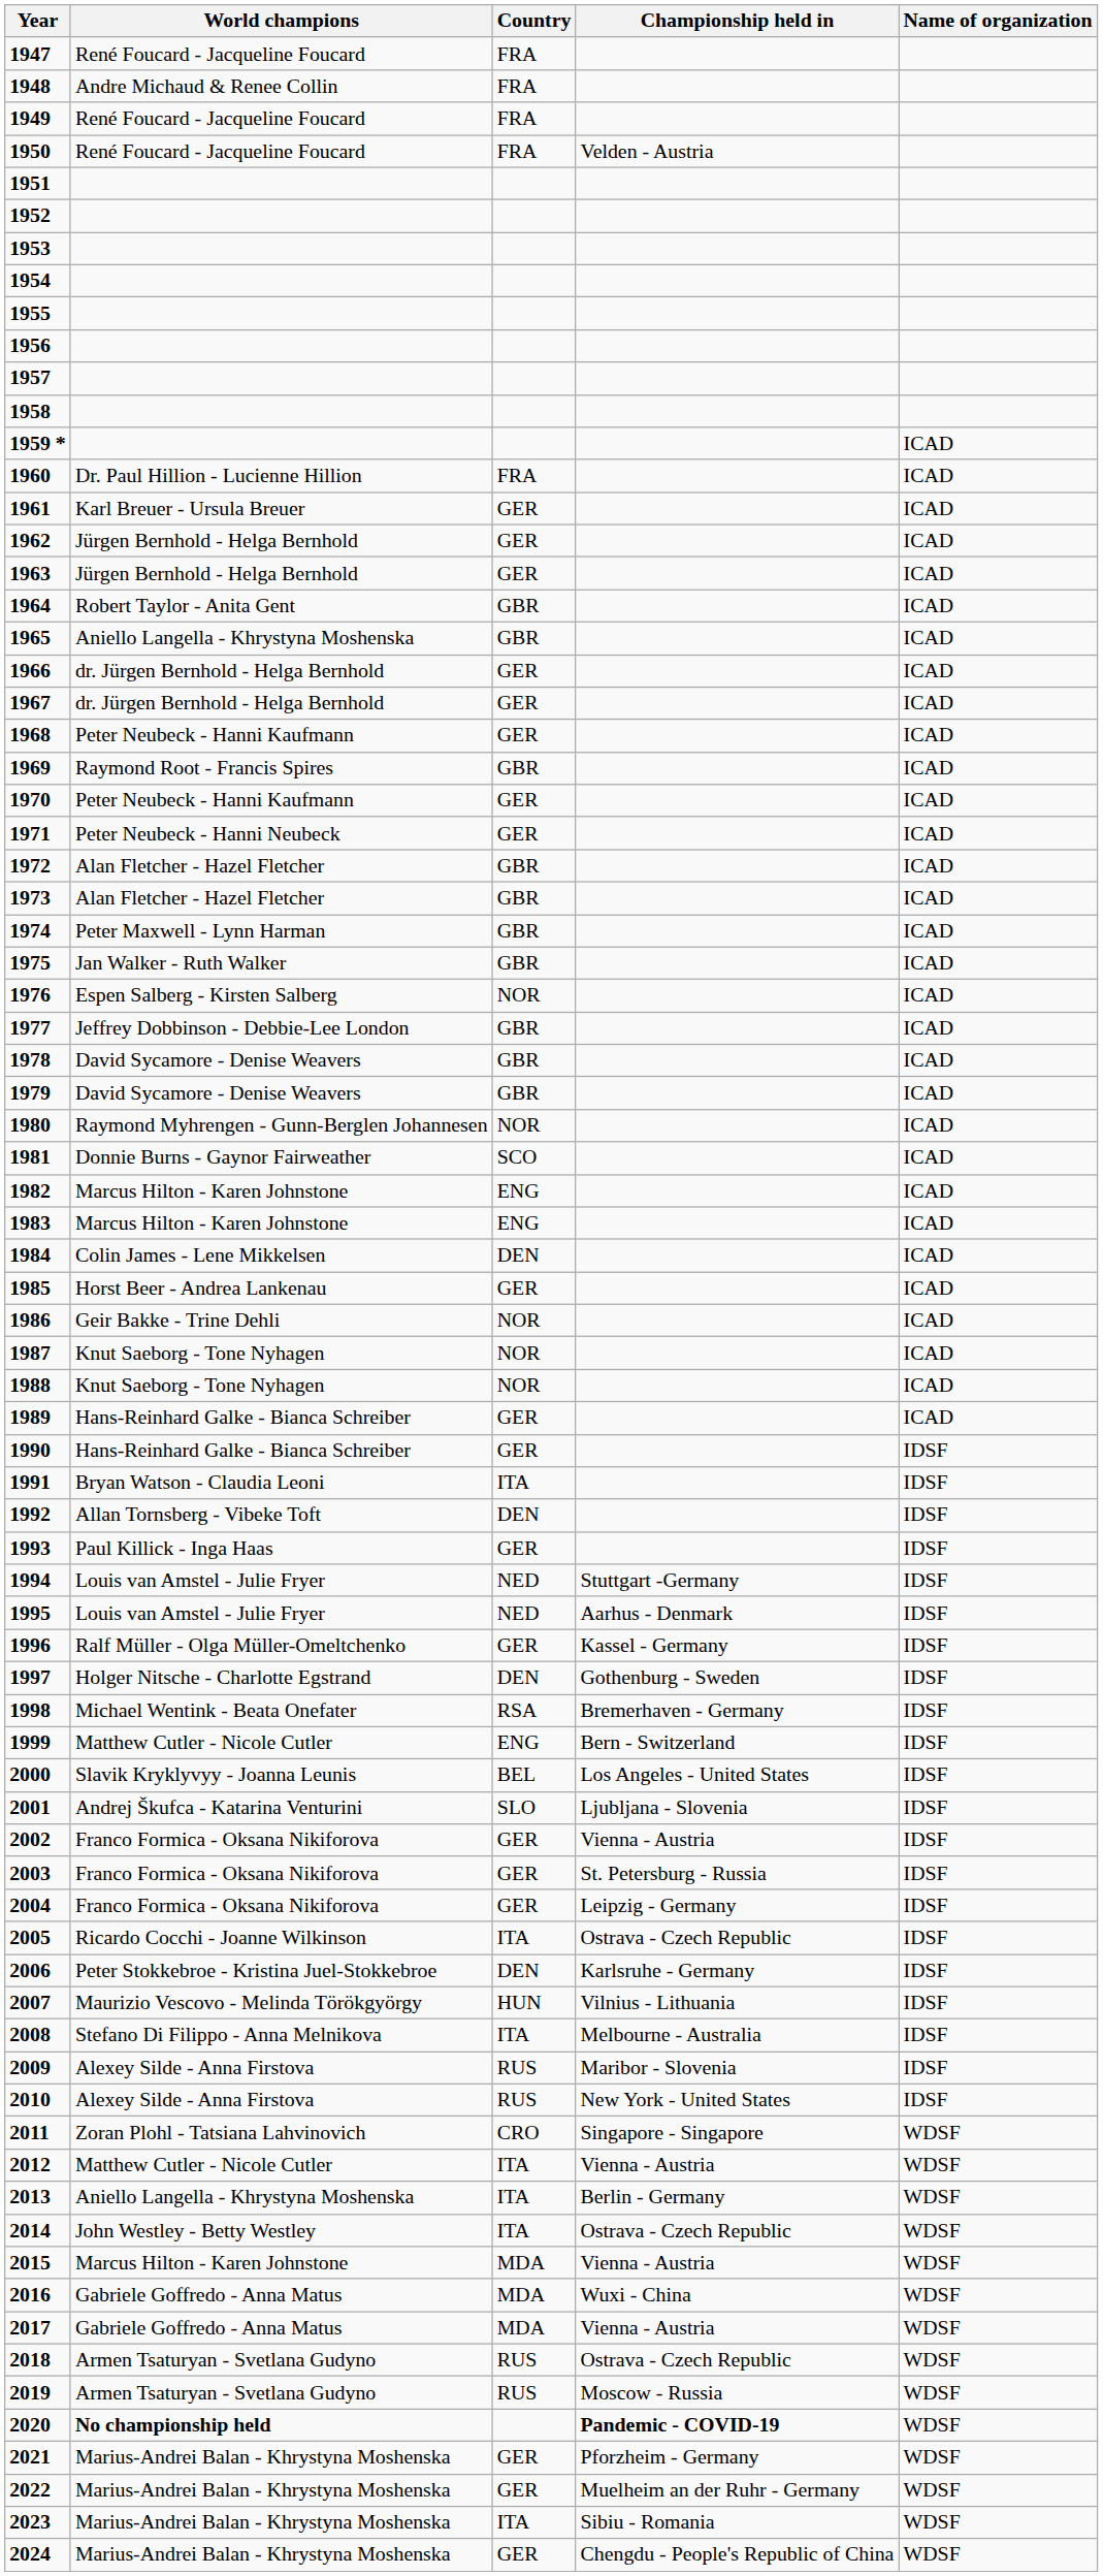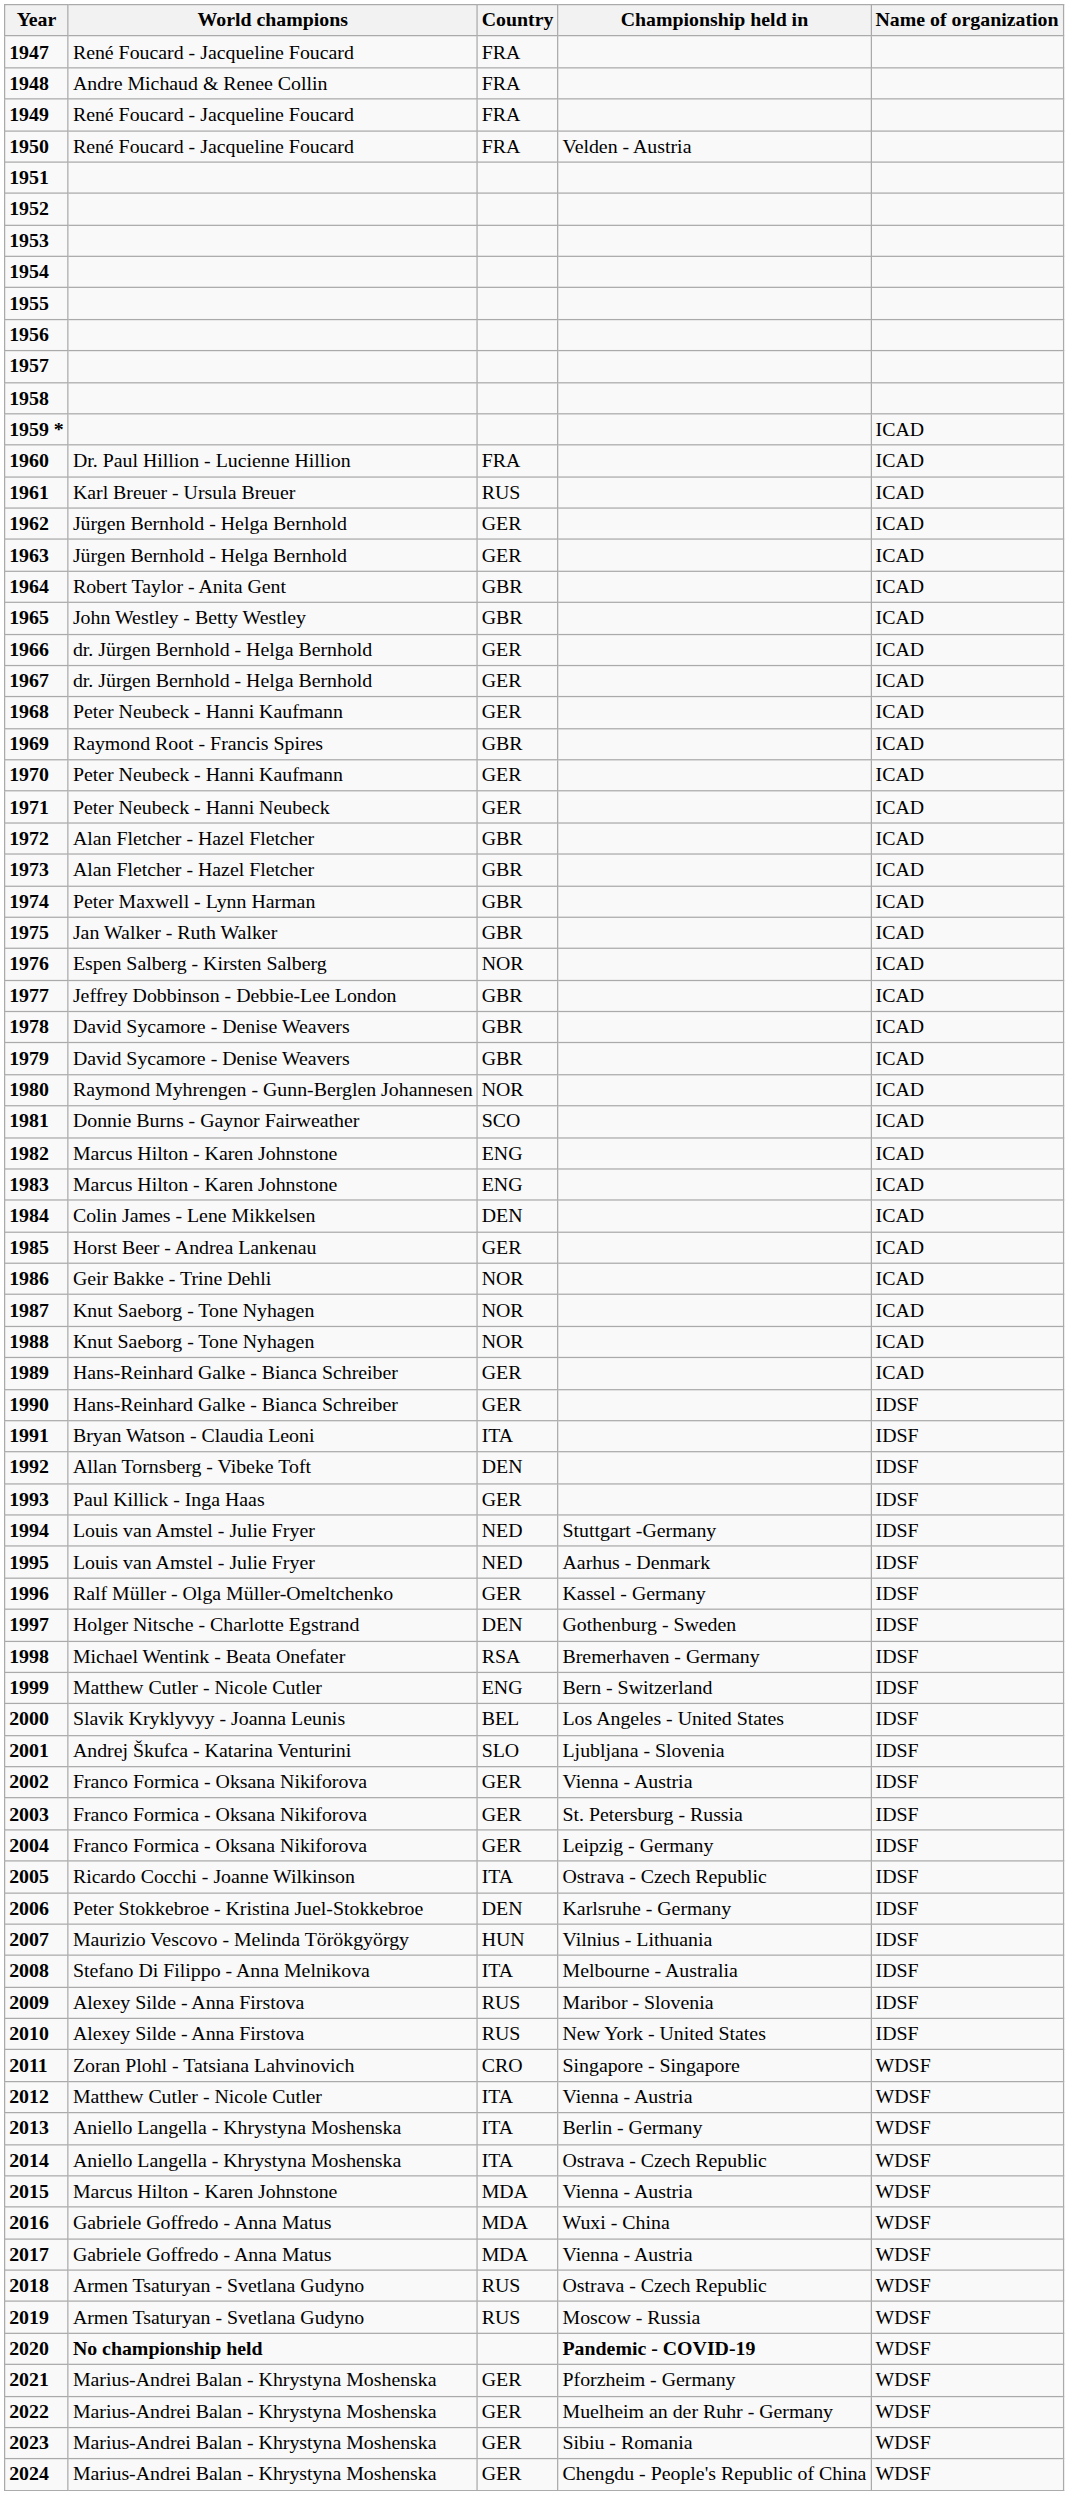 <table class="wikitable">
 <tr>
 <th>Year</th>
 <th>World champions</th>
 <th>Country</th>
 <th>Championship held in</th>
 <th>Name of organization</th>
 </tr>
 <tr>
 <td><strong>1947</strong></td>
 <td>René Foucard - Jacqueline Foucard</td>
 <td>FRA</td>
 <td></td>
 <td></td>
 </tr>
 <tr>
 <td><strong>1948</strong></td>
 <td>Andre Michaud & Renee Collin</td>
 <td>FRA</td>
 <td></td>
 <td></td>
 </tr>
 <tr>
 <td><strong>1949</strong></td>
 <td>René Foucard - Jacqueline Foucard</td>
 <td>FRA</td>
 <td></td>
 <td></td>
 </tr>
 <tr>
 <td><strong>1950</strong></td>
 <td>René Foucard - Jacqueline Foucard</td>
 <td>FRA</td>
 <td>Velden - Austria</td>
 <td></td>
 </tr>
 <tr>
 <td><strong>1951</strong></td>
 <td></td>
 <td></td>
 <td></td>
 <td></td>
 </tr>
 <tr>
 <td><strong>1952</strong></td>
 <td></td>
 <td></td>
 <td></td>
 <td></td>
 </tr>
 <tr>
 <td><strong>1953</strong></td>
 <td></td>
 <td></td>
 <td></td>
 <td></td>
 </tr>
 <tr>
 <td><strong>1954</strong></td>
 <td></td>
 <td></td>
 <td></td>
 <td></td>
 </tr>
 <tr>
 <td><strong>1955</strong></td>
 <td></td>
 <td></td>
 <td></td>
 <td></td>
 </tr>
 <tr>
 <td><strong>1956</strong></td>
 <td></td>
 <td></td>
 <td></td>
 <td></td>
 </tr>
 <tr>
 <td><strong>1957</strong></td>
 <td></td>
 <td></td>
 <td></td>
 <td></td>
 </tr>
 <tr>
 <td><strong>1958</strong></td>
 <td></td>
 <td></td>
 <td></td>
 <td></td>
 </tr>
 <tr>
 <td><strong>1959 *</strong></td>
 <td></td>
 <td></td>
 <td></td>
 <td>ICAD</td>
 </tr>
 <tr>
 <td><strong>1960</strong></td>
 <td>Dr. Paul Hillion - Lucienne Hillion</td>
 <td>FRA</td>
 <td></td>
 <td>ICAD</td>
 </tr>
 <tr>
 <td><strong>1961</strong></td>
 <td>Karl Breuer - Ursula Breuer</td>
-<td>GER</td>
+<td>RUS</td>
 <td></td>
 <td>ICAD</td>
 </tr>
 <tr>
 <td><strong>1962</strong></td>
 <td>Jürgen Bernhold - Helga Bernhold</td>
 <td>GER</td>
 <td></td>
 <td>ICAD</td>
 </tr>
 <tr>
 <td><strong>1963</strong></td>
 <td>Jürgen Bernhold - Helga Bernhold</td>
 <td>GER</td>
 <td></td>
 <td>ICAD</td>
 </tr>
 <tr>
 <td><strong>1964</strong></td>
 <td>Robert Taylor - Anita Gent</td>
 <td>GBR</td>
 <td></td>
 <td>ICAD</td>
 </tr>
 <tr>
 <td><strong>1965</strong></td>
-<td>Aniello Langella - Khrystyna Moshenska</td>
+<td>John Westley - Betty Westley</td>
 <td>GBR</td>
 <td></td>
 <td>ICAD</td>
 </tr>
 <tr>
 <td><strong>1966</strong></td>
 <td>dr. Jürgen Bernhold - Helga Bernhold</td>
 <td>GER</td>
 <td></td>
 <td>ICAD</td>
 </tr>
 <tr>
 <td><strong>1967</strong></td>
 <td>dr. Jürgen Bernhold - Helga Bernhold</td>
 <td>GER</td>
 <td></td>
 <td>ICAD</td>
 </tr>
 <tr>
 <td><strong>1968</strong></td>
 <td>Peter Neubeck - Hanni Kaufmann</td>
 <td>GER</td>
 <td></td>
 <td>ICAD</td>
 </tr>
 <tr>
 <td><strong>1969</strong></td>
 <td>Raymond Root - Francis Spires</td>
 <td>GBR</td>
 <td></td>
 <td>ICAD</td>
 </tr>
 <tr>
 <td><strong>1970</strong></td>
 <td>Peter Neubeck - Hanni Kaufmann</td>
 <td>GER</td>
 <td></td>
 <td>ICAD</td>
 </tr>
 <tr>
 <td><strong>1971</strong></td>
 <td>Peter Neubeck - Hanni Neubeck</td>
 <td>GER</td>
 <td></td>
 <td>ICAD</td>
 </tr>
 <tr>
 <td><strong>1972</strong></td>
 <td>Alan Fletcher - Hazel Fletcher</td>
 <td>GBR</td>
 <td></td>
 <td>ICAD</td>
 </tr>
 <tr>
 <td><strong>1973</strong></td>
 <td>Alan Fletcher - Hazel Fletcher</td>
 <td>GBR</td>
 <td></td>
 <td>ICAD</td>
 </tr>
 <tr>
 <td><strong>1974</strong></td>
 <td>Peter Maxwell - Lynn Harman</td>
 <td>GBR</td>
 <td></td>
 <td>ICAD</td>
 </tr>
 <tr>
 <td><strong>1975</strong></td>
 <td>Jan Walker - Ruth Walker</td>
 <td>GBR</td>
 <td></td>
 <td>ICAD</td>
 </tr>
 <tr>
 <td><strong>1976</strong></td>
 <td>Espen Salberg - Kirsten Salberg</td>
 <td>NOR</td>
 <td></td>
 <td>ICAD</td>
 </tr>
 <tr>
 <td><strong>1977</strong></td>
 <td>Jeffrey Dobbinson - Debbie-Lee London</td>
 <td>GBR</td>
 <td></td>
 <td>ICAD</td>
 </tr>
 <tr>
 <td><strong>1978</strong></td>
 <td>David Sycamore - Denise Weavers</td>
 <td>GBR</td>
 <td></td>
 <td>ICAD</td>
 </tr>
 <tr>
 <td><strong>1979</strong></td>
 <td>David Sycamore - Denise Weavers</td>
 <td>GBR</td>
 <td></td>
 <td>ICAD</td>
 </tr>
 <tr>
 <td><strong>1980</strong></td>
 <td>Raymond Myhrengen - Gunn-Berglen Johannesen</td>
 <td>NOR</td>
 <td></td>
 <td>ICAD</td>
 </tr>
 <tr>
 <td><strong>1981</strong></td>
 <td>Donnie Burns - Gaynor Fairweather</td>
 <td>SCO</td>
 <td></td>
 <td>ICAD</td>
 </tr>
 <tr>
 <td><strong>1982</strong></td>
 <td>Marcus Hilton - Karen Johnstone</td>
 <td>ENG</td>
 <td></td>
 <td>ICAD</td>
 </tr>
 <tr>
 <td><strong>1983</strong></td>
 <td>Marcus Hilton - Karen Johnstone</td>
 <td>ENG</td>
 <td></td>
 <td>ICAD</td>
 </tr>
 <tr>
 <td><strong>1984</strong></td>
 <td>Colin James - Lene Mikkelsen</td>
 <td>DEN</td>
 <td></td>
 <td>ICAD</td>
 </tr>
 <tr>
 <td><strong>1985</strong></td>
 <td>Horst Beer - Andrea Lankenau</td>
 <td>GER</td>
 <td></td>
 <td>ICAD</td>
 </tr>
 <tr>
 <td><strong>1986</strong></td>
 <td>Geir Bakke - Trine Dehli</td>
 <td>NOR</td>
 <td></td>
 <td>ICAD</td>
 </tr>
 <tr>
 <td><strong>1987</strong></td>
 <td>Knut Saeborg - Tone Nyhagen</td>
 <td>NOR</td>
 <td></td>
 <td>ICAD</td>
 </tr>
 <tr>
 <td><strong>1988</strong></td>
 <td>Knut Saeborg - Tone Nyhagen</td>
 <td>NOR</td>
 <td></td>
 <td>ICAD</td>
 </tr>
 <tr>
 <td><strong>1989</strong></td>
 <td>Hans-Reinhard Galke - Bianca Schreiber</td>
 <td>GER</td>
 <td></td>
 <td>ICAD</td>
 </tr>
 <tr>
 <td><strong>1990</strong></td>
 <td>Hans-Reinhard Galke - Bianca Schreiber</td>
 <td>GER</td>
 <td></td>
 <td>IDSF</td>
 </tr>
 <tr>
 <td><strong>1991</strong></td>
 <td>Bryan Watson - Claudia Leoni</td>
 <td>ITA</td>
 <td></td>
 <td>IDSF</td>
 </tr>
 <tr>
 <td><strong>1992</strong></td>
 <td>Allan Tornsberg - Vibeke Toft</td>
 <td>DEN</td>
 <td></td>
 <td>IDSF</td>
 </tr>
 <tr>
 <td><strong>1993</strong></td>
 <td>Paul Killick - Inga Haas</td>
 <td>GER</td>
 <td></td>
 <td>IDSF</td>
 </tr>
 <tr>
 <td><strong>1994</strong></td>
 <td>Louis van Amstel - Julie Fryer</td>
 <td>NED</td>
 <td>Stuttgart -Germany</td>
 <td>IDSF</td>
 </tr>
 <tr>
 <td><strong>1995</strong></td>
 <td>Louis van Amstel - Julie Fryer</td>
 <td>NED</td>
 <td>Aarhus - Denmark</td>
 <td>IDSF</td>
 </tr>
 <tr>
 <td><strong>1996</strong></td>
 <td>Ralf Müller - Olga Müller-Omeltchenko</td>
 <td>GER</td>
 <td>Kassel - Germany</td>
 <td>IDSF</td>
 </tr>
 <tr>
 <td><strong>1997</strong></td>
 <td>Holger Nitsche - Charlotte Egstrand</td>
 <td>DEN</td>
 <td>Gothenburg - Sweden</td>
 <td>IDSF</td>
 </tr>
 <tr>
 <td><strong>1998</strong></td>
 <td>Michael Wentink - Beata Onefater</td>
 <td>RSA</td>
 <td>Bremerhaven - Germany</td>
 <td>IDSF</td>
 </tr>
 <tr>
 <td><strong>1999</strong></td>
 <td>Matthew Cutler - Nicole Cutler</td>
 <td>ENG</td>
 <td>Bern - Switzerland</td>
 <td>IDSF</td>
 </tr>
 <tr>
 <td><strong>2000</strong></td>
 <td>Slavik Kryklyvyy - Joanna Leunis</td>
 <td>BEL</td>
 <td>Los Angeles - United States</td>
 <td>IDSF</td>
 </tr>
 <tr>
 <td><strong>2001</strong></td>
 <td>Andrej Škufca - Katarina Venturini</td>
 <td>SLO</td>
 <td>Ljubljana - Slovenia</td>
 <td>IDSF</td>
 </tr>
 <tr>
 <td><strong>2002</strong></td>
 <td>Franco Formica - Oksana Nikiforova</td>
 <td>GER</td>
 <td>Vienna - Austria</td>
 <td>IDSF</td>
 </tr>
 <tr>
 <td><strong>2003</strong></td>
 <td>Franco Formica - Oksana Nikiforova</td>
 <td>GER</td>
 <td>St. Petersburg - Russia</td>
 <td>IDSF</td>
 </tr>
 <tr>
 <td><strong>2004</strong></td>
 <td>Franco Formica - Oksana Nikiforova</td>
 <td>GER</td>
 <td>Leipzig - Germany</td>
 <td>IDSF</td>
 </tr>
 <tr>
 <td><strong>2005</strong></td>
 <td>Ricardo Cocchi - Joanne Wilkinson</td>
 <td>ITA</td>
 <td>Ostrava - Czech Republic</td>
 <td>IDSF</td>
 </tr>
 <tr>
 <td><strong>2006</strong></td>
 <td>Peter Stokkebroe - Kristina Juel-Stokkebroe</td>
 <td>DEN</td>
 <td>Karlsruhe - Germany</td>
 <td>IDSF</td>
 </tr>
 <tr>
 <td><strong>2007</strong></td>
 <td>Maurizio Vescovo - Melinda Törökgyörgy</td>
 <td>HUN</td>
 <td>Vilnius - Lithuania</td>
 <td>IDSF</td>
 </tr>
 <tr>
 <td><strong>2008</strong></td>
 <td>Stefano Di Filippo - Anna Melnikova</td>
 <td>ITA</td>
 <td>Melbourne - Australia</td>
 <td>IDSF</td>
 </tr>
 <tr>
 <td><strong>2009</strong></td>
 <td>Alexey Silde - Anna Firstova</td>
 <td>RUS</td>
 <td>Maribor - Slovenia</td>
 <td>IDSF</td>
 </tr>
 <tr>
 <td><strong>2010</strong></td>
 <td>Alexey Silde - Anna Firstova</td>
 <td>RUS</td>
 <td>New York - United States</td>
 <td>IDSF</td>
 </tr>
 <tr>
 <td><strong>2011</strong></td>
 <td>Zoran Plohl - Tatsiana Lahvinovich</td>
 <td>CRO</td>
 <td>Singapore - Singapore</td>
 <td>WDSF</td>
 </tr>
 <tr>
 <td><strong>2012</strong></td>
 <td>Matthew Cutler - Nicole Cutler</td>
 <td>ITA</td>
 <td>Vienna - Austria</td>
 <td>WDSF</td>
 </tr>
 <tr>
 <td><strong>2013</strong></td>
 <td>Aniello Langella - Khrystyna Moshenska</td>
 <td>ITA</td>
 <td>Berlin - Germany</td>
 <td>WDSF</td>
 </tr>
 <tr>
 <td><strong>2014</strong></td>
-<td>John Westley - Betty Westley</td>
+<td>Aniello Langella - Khrystyna Moshenska</td>
 <td>ITA</td>
 <td>Ostrava - Czech Republic</td>
 <td>WDSF</td>
 </tr>
 <tr>
 <td><strong>2015</strong></td>
 <td>Marcus Hilton - Karen Johnstone</td>
 <td>MDA</td>
 <td>Vienna - Austria</td>
 <td>WDSF</td>
 </tr>
 <tr>
 <td><strong>2016</strong></td>
 <td>Gabriele Goffredo - Anna Matus</td>
 <td>MDA</td>
 <td>Wuxi - China</td>
 <td>WDSF</td>
 </tr>
 <tr>
 <td><strong>2017</strong></td>
 <td>Gabriele Goffredo - Anna Matus</td>
 <td>MDA</td>
 <td>Vienna - Austria</td>
 <td>WDSF</td>
 </tr>
 <tr>
 <td><strong>2018</strong></td>
 <td>Armen Tsaturyan - Svetlana Gudyno</td>
 <td>RUS</td>
 <td>Ostrava - Czech Republic</td>
 <td>WDSF</td>
 </tr>
 <tr>
 <td><strong>2019</strong></td>
 <td>Armen Tsaturyan - Svetlana Gudyno</td>
 <td>RUS</td>
 <td>Moscow - Russia</td>
 <td>WDSF</td>
 </tr>
 <tr>
 <td><strong>2020</strong></td>
 <td><strong>No championship held</strong></td>
 <td></td>
 <td><strong>Pandemic - COVID-19</strong></td>
 <td>WDSF</td>
 </tr>
 <tr>
 <td><strong>2021</strong></td>
 <td>Marius-Andrei Balan - Khrystyna Moshenska</td>
 <td>GER</td>
 <td>Pforzheim - Germany</td>
 <td>WDSF</td>
 </tr>
 <tr>
 <td><strong>2022</strong></td>
 <td>Marius-Andrei Balan - Khrystyna Moshenska</td>
 <td>GER</td>
 <td>Muelheim an der Ruhr - Germany</td>
 <td>WDSF</td>
 </tr>
 <tr>
 <td><strong>2023</strong></td>
 <td>Marius-Andrei Balan - Khrystyna Moshenska</td>
-<td>ITA</td>
+<td>GER</td>
 <td>Sibiu - Romania</td>
 <td>WDSF</td>
 </tr>
 <tr>
 <td><strong>2024</strong></td>
 <td>Marius-Andrei Balan - Khrystyna Moshenska</td>
 <td>GER</td>
 <td>Chengdu - People's Republic of China</td>
 <td>WDSF</td>
 </tr>
 <tr>
 </tr>
 </table>
